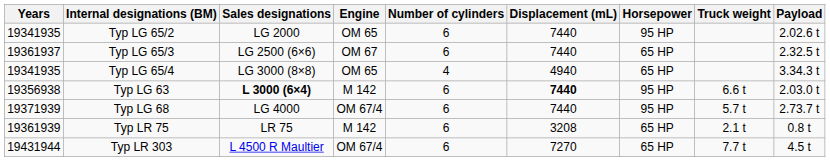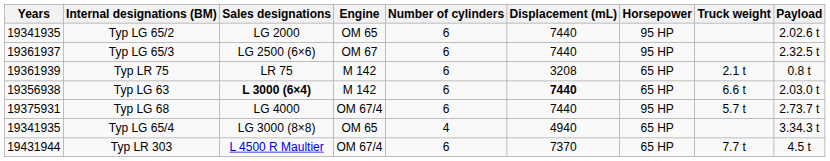 <table class="wikitable sortable" style="text-align: center;">
 <tr>
 <th>Years</th>
 <th>Internal designations (BM)</th>
 <th>Sales designations</th>
 <th>Engine</th>
 <th>Number of cylinders</th>
 <th>Displacement (mL)</th>
 <th>Horsepower</th>
 <th>Truck weight</th>
 <th>Payload</th>
 </tr>
 <tr>
 <td>19341935</td>
 <td>Typ LG 65/2</td>
 <td>LG 2000</td>
 <td>OM 65</td>
 <td>6</td>
 <td>7440</td>
 <td>95 HP</td>
 <td></td>
 <td>2.02.6 t</td>
 </tr>
 <tr>
 <td>19361937</td>
 <td>Typ LG 65/3</td>
 <td>LG 2500 (6×6)</td>
 <td>OM 67</td>
 <td>6</td>
 <td>7440</td>
-<td>65 HP</td>
+<td>95 HP</td>
 <td></td>
 <td>2.32.5 t</td>
+</tr>
+<tr>
+<td>19361939</td>
+<td>Typ LR 75</td>
+<td>LR 75</td>
+<td>M 142</td>
+<td>6</td>
+<td>3208</td>
+<td>65 HP</td>
+<td>2.1 t</td>
+<td>0.8 t</td>
+</tr>
+<tr>
+<td>19356938</td>
+<td>Typ LG 63</td>
+<td><strong>L 3000 (6×4)</strong></td>
+<td>M 142</td>
+<td>6</td>
+<td><strong>7440</strong></td>
+<td>65 HP</td>
+<td>6.6 t</td>
+<td>2.03.0 t</td>
+</tr>
+<tr>
+<td>19375931</td>
+<td>Typ LG 68</td>
+<td>LG 4000</td>
+<td>OM 67/4</td>
+<td>6</td>
+<td>7440</td>
+<td>95 HP</td>
+<td>5.7 t</td>
+<td>2.73.7 t</td>
 </tr>
 <tr>
 <td>19341935</td>
 <td>Typ LG 65/4</td>
 <td>LG 3000 (8×8)</td>
 <td>OM 65</td>
 <td>4</td>
 <td>4940</td>
 <td>65 HP</td>
 <td></td>
 <td>3.34.3 t</td>
 </tr>
 <tr>
-<td>19356938</td>
-<td>Typ LG 63</td>
-<td><strong>L 3000 (6×4)</strong></td>
-<td>M 142</td>
-<td>6</td>
-<td><strong>7440</strong></td>
-<td>95 HP</td>
-<td>6.6 t</td>
-<td>2.03.0 t</td>
-</tr>
-<tr>
-<td>19371939</td>
-<td>Typ LG 68</td>
-<td>LG 4000</td>
-<td>OM 67/4</td>
-<td>6</td>
-<td>7440</td>
-<td>95 HP</td>
-<td>5.7 t</td>
-<td>2.73.7 t</td>
-</tr>
-<tr>
-<td>19361939</td>
-<td>Typ LR 75</td>
-<td>LR 75</td>
-<td>M 142</td>
-<td>6</td>
-<td>3208</td>
-<td>65 HP</td>
-<td>2.1 t</td>
-<td>0.8 t</td>
-</tr>
-<tr>
 <td>19431944</td>
 <td>Typ LR 303</td>
 <td><a href='#'>L 4500 R Maultier</a></td>
 <td>OM 67/4</td>
 <td>6</td>
-<td>7270</td>
+<td>7370</td>
 <td>65 HP</td>
 <td>7.7 t</td>
 <td>4.5 t</td>
 </tr>
 </table>
